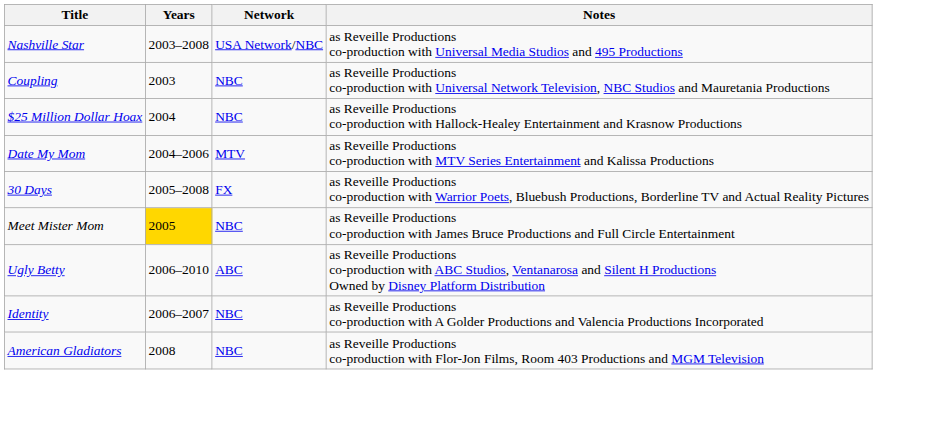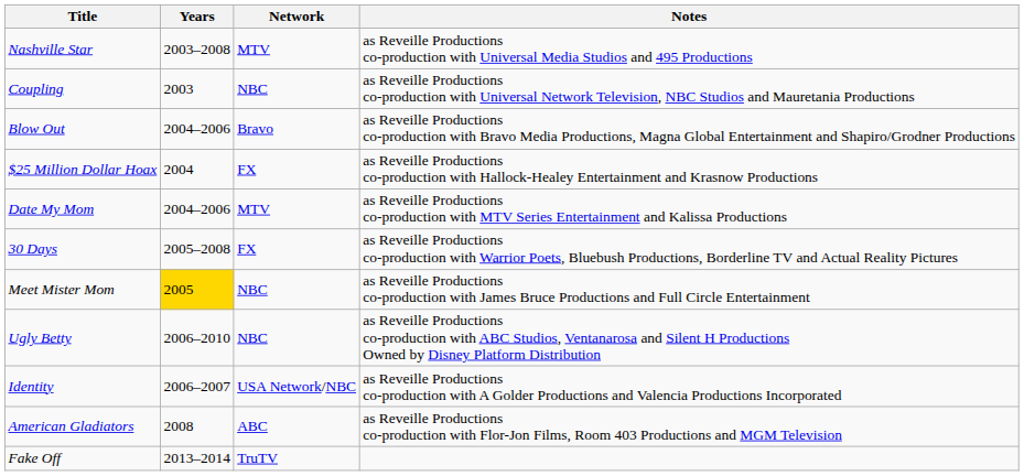 <table class="wikitable sortable">
 <tr>
 <th>Title</th>
 <th>Years</th>
 <th>Network</th>
 <th>Notes</th>
 </tr>
 <tr>
 <td><em><a href='#'>Nashville Star</a></em></td>
 <td>2003–2008</td>
-<td><a href='#'>USA Network</a>/<a href='#'>NBC</a></td>
+<td><a href='#'>MTV</a></td>
 <td>as Reveille Productions<br>co-production with <a href='#'>Universal Media Studios</a> and <a href='#'>495 Productions</a></td>
 </tr>
 <tr>
 <td><em><a href='#'>Coupling</a></em></td>
 <td>2003</td>
 <td><a href='#'>NBC</a></td>
 <td>as Reveille Productions<br>co-production with <a href='#'>Universal Network Television</a>, <a href='#'>NBC Studios</a> and Mauretania Productions</td>
 </tr>
 <tr>
+<td><em><a href='#'>Blow Out</a></em></td>
+<td>2004–2006</td>
+<td><a href='#'>Bravo</a></td>
+<td>as Reveille Productions<br>co-production with Bravo Media Productions, Magna Global Entertainment and Shapiro/Grodner Productions</td>
+</tr>
+<tr>
 <td><em><a href='#'>$25 Million Dollar Hoax</a></em></td>
 <td>2004</td>
-<td><a href='#'>NBC</a></td>
+<td><a href='#'>FX</a></td>
 <td>as Reveille Productions<br>co-production with Hallock-Healey Entertainment and Krasnow Productions</td>
 </tr>
 <tr>
 <td><em><a href='#'>Date My Mom</a></em></td>
 <td>2004–2006</td>
 <td><a href='#'>MTV</a></td>
 <td>as Reveille Productions<br>co-production with <a href='#'>MTV Series Entertainment</a> and Kalissa Productions</td>
 </tr>
 <tr>
 <td><em><a href='#'>30 Days</a></em></td>
 <td>2005–2008</td>
 <td><a href='#'>FX</a></td>
 <td>as Reveille Productions<br>co-production with <a href='#'>Warrior Poets</a>, Bluebush Productions, Borderline TV and Actual Reality Pictures</td>
 </tr>
 <tr>
 <td><em>Meet Mister Mom</em></td>
 <td style="background: gold;">2005</td>
 <td><a href='#'>NBC</a></td>
 <td>as Reveille Productions<br>co-production with James Bruce Productions and Full Circle Entertainment</td>
 </tr>
 <tr>
 <td><em><a href='#'>Ugly Betty</a></em></td>
 <td>2006–2010</td>
-<td><a href='#'>ABC</a></td>
+<td><a href='#'>NBC</a></td>
 <td>as Reveille Productions<br>co-production with <a href='#'>ABC Studios</a>, <a href='#'>Ventanarosa</a> and <a href='#'>Silent H Productions</a><br>Owned by <a href='#'>Disney Platform Distribution</a></td>
 </tr>
 <tr>
 <td><em><a href='#'>Identity</a></em></td>
 <td>2006–2007</td>
-<td><a href='#'>NBC</a></td>
+<td><a href='#'>USA Network</a>/<a href='#'>NBC</a></td>
 <td>as Reveille Productions<br>co-production with A Golder Productions and Valencia Productions Incorporated</td>
 </tr>
 <tr>
 <td><em><a href='#'>American Gladiators</a></em></td>
 <td>2008</td>
-<td><a href='#'>NBC</a></td>
+<td><a href='#'>ABC</a></td>
 <td>as Reveille Productions<br>co-production with Flor-Jon Films, Room 403 Productions and <a href='#'>MGM Television</a></td>
 </tr>
+<tr>
+<td><em>Fake Off</em></td>
+<td>2013–2014</td>
+<td><a href='#'>TruTV</a></td>
+<td></td>
+</tr>
 </table>
